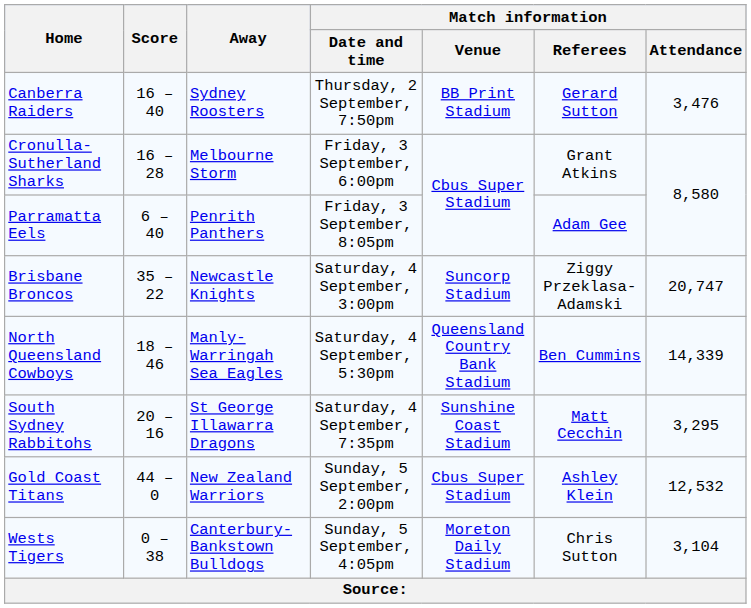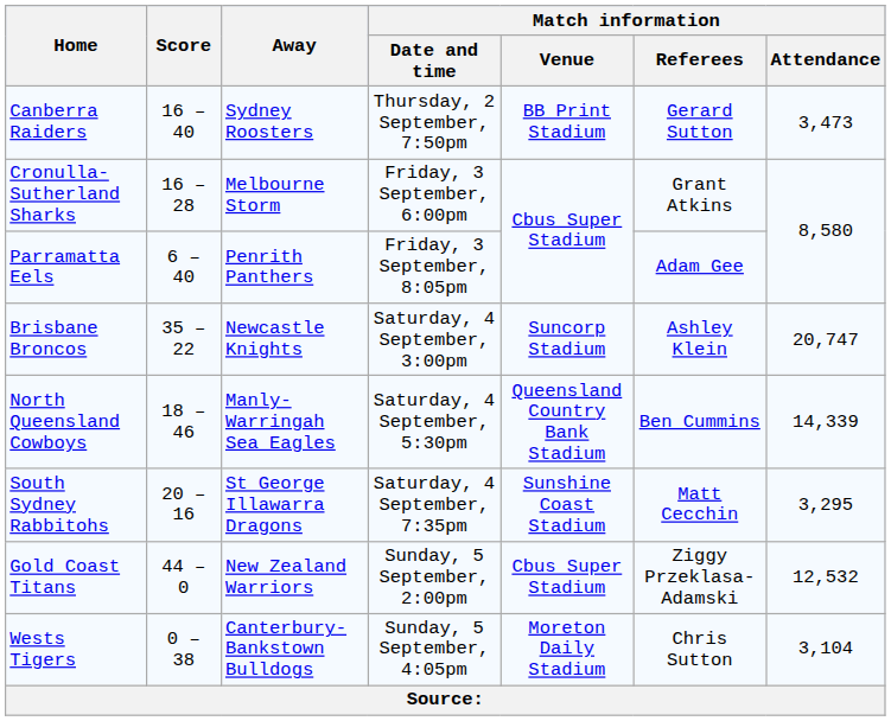 <table class="wikitable" style="border-collapse:collapse; text-align:center; width:100%;">
 <tr style="background:#c1d8ff;">
 <th rowspan="2" style="width:19%;">Home</th>
 <th rowspan="2" style="width:10%;">Score</th>
 <th rowspan="2" style="width:19%;">Away</th>
 <th colspan="6">Match information</th>
 </tr>
 <tr style="background:#efefef;">
 <th width="17%">Date and time</th>
 <th width="17%">Venue</th>
 <th width="17%">Referees</th>
 <th width="5%">Attendance</th>
 </tr>
 <tr style="text-align:center; background:#f5faff;">
 <td align="left"> <a href='#'>Canberra Raiders</a></td>
 <td>16 – 40</td>
 <td align="left"> <a href='#'>Sydney Roosters</a></td>
 <td>Thursday, 2 September, 7:50pm</td>
 <td><a href='#'>BB Print Stadium</a></td>
 <td><a href='#'>Gerard Sutton</a></td>
-<td>3,476</td>
+<td>3,473</td>
 </tr>
 <tr style="text-align:center; background:#f5faff;">
 <td align="left"> <a href='#'>Cronulla-Sutherland Sharks</a></td>
 <td>16 – 28</td>
 <td align="left"> <a href='#'>Melbourne Storm</a></td>
 <td>Friday, 3 September, 6:00pm</td>
 <td rowspan="2"><a href='#'>Cbus Super Stadium</a></td>
 <td>Grant Atkins</td>
 <td rowspan="2">8,580</td>
 </tr>
 <tr style="text-align:center; background:#f5faff;">
 <td align="left"> <a href='#'>Parramatta Eels</a></td>
 <td>6 – 40</td>
 <td align="left"> <a href='#'>Penrith Panthers</a></td>
 <td>Friday, 3 September, 8:05pm</td>
 <td><a href='#'>Adam Gee</a></td>
 </tr>
 <tr style="text-align:center; background:#f5faff;">
 <td align="left"> <a href='#'>Brisbane Broncos</a></td>
 <td>35 – 22</td>
 <td align="left"> <a href='#'>Newcastle Knights</a></td>
 <td>Saturday, 4 September, 3:00pm</td>
 <td><a href='#'>Suncorp Stadium</a></td>
-<td>Ziggy Przeklasa-Adamski</td>
+<td><a href='#'>Ashley Klein</a></td>
 <td>20,747</td>
 </tr>
 <tr style="text-align:center; background:#f5faff;">
 <td align="left"> <a href='#'>North Queensland Cowboys</a></td>
 <td>18 – 46</td>
 <td align="left"> <a href='#'>Manly-Warringah Sea Eagles</a></td>
 <td>Saturday, 4 September, 5:30pm</td>
 <td><a href='#'>Queensland Country Bank Stadium</a></td>
 <td><a href='#'>Ben Cummins</a></td>
 <td>14,339</td>
 </tr>
 <tr style="text-align:center; background:#f5faff;">
 <td align="left"> <a href='#'>South Sydney Rabbitohs</a></td>
 <td>20 – 16</td>
 <td align="left"> <a href='#'>St George Illawarra Dragons</a></td>
 <td>Saturday, 4 September, 7:35pm</td>
 <td><a href='#'>Sunshine Coast Stadium</a></td>
 <td><a href='#'>Matt Cecchin</a></td>
 <td>3,295</td>
 </tr>
 <tr style="text-align:center; background:#f5faff;">
 <td align="left"> <a href='#'>Gold Coast Titans</a></td>
 <td>44 – 0</td>
 <td align="left"> <a href='#'>New Zealand Warriors</a></td>
 <td>Sunday, 5 September, 2:00pm</td>
 <td><a href='#'>Cbus Super Stadium</a></td>
-<td><a href='#'>Ashley Klein</a></td>
+<td>Ziggy Przeklasa-Adamski</td>
 <td>12,532</td>
 </tr>
 <tr style="text-align:center; background:#f5faff;">
 <td align="left"> <a href='#'>Wests Tigers</a></td>
 <td>0 – 38</td>
 <td align="left"> <a href='#'>Canterbury-Bankstown Bulldogs</a></td>
 <td>Sunday, 5 September, 4:05pm</td>
 <td><a href='#'>Moreton Daily Stadium</a></td>
 <td>Chris Sutton</td>
 <td>3,104</td>
 </tr>
 <tr>
 <th colspan="7">Source:</th>
 </tr>
 </table>
